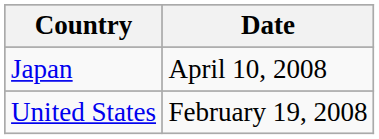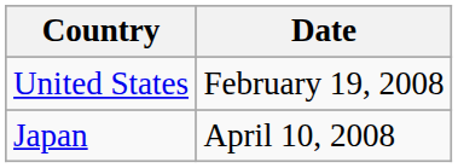 <table class="wikitable">
 <tr>
 <th>Country</th>
 <th>Date</th>
 </tr>
 <tr>
+<td><a href='#'>United States</a></td>
+<td>February 19, 2008</td>
+</tr>
+<tr>
 <td><a href='#'>Japan</a></td>
 <td>April 10, 2008</td>
 </tr>
-<tr>
-<td><a href='#'>United States</a></td>
-<td>February 19, 2008</td>
-</tr>
 </table>
